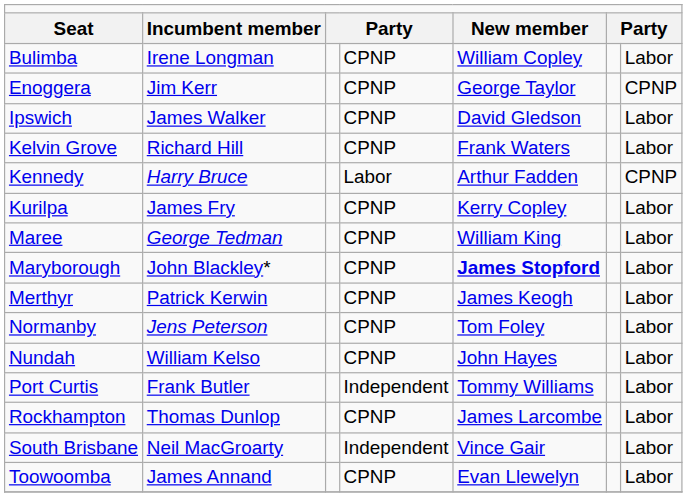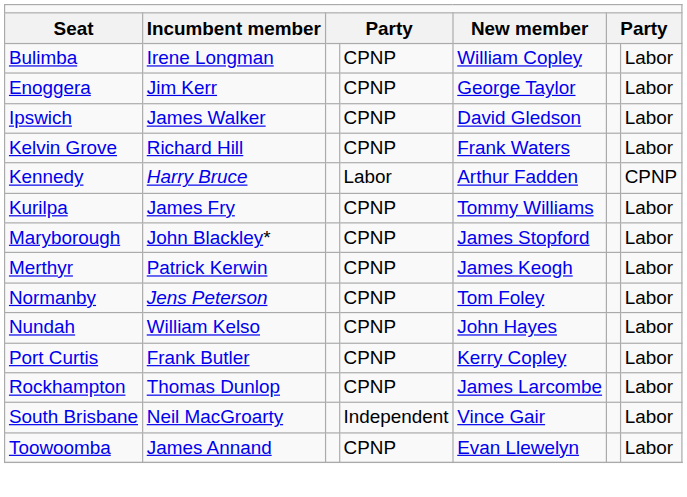 <table class="wikitable">
 <tr>
 <td colspan=7></td>
 </tr>
 <tr>
 <th>Seat</th>
 <th>Incumbent member</th>
 <th colspan=2>Party</th>
 <th>New member</th>
 <th colspan=2>Party</th>
 </tr>
 <tr>
 <td><a href='#'>Bulimba</a></td>
 <td><a href='#'>Irene Longman</a></td>
 <td> </td>
 <td>CPNP</td>
 <td><a href='#'>William Copley</a></td>
 <td> </td>
 <td>Labor</td>
 </tr>
 <tr>
 <td><a href='#'>Enoggera</a></td>
 <td><a href='#'>Jim Kerr</a></td>
 <td> </td>
 <td>CPNP</td>
 <td><a href='#'>George Taylor</a></td>
 <td> </td>
-<td>CPNP</td>
+<td>Labor</td>
 </tr>
 <tr>
 <td><a href='#'>Ipswich</a></td>
 <td><a href='#'>James Walker</a></td>
 <td> </td>
 <td>CPNP</td>
 <td><a href='#'>David Gledson</a></td>
 <td> </td>
 <td>Labor</td>
 </tr>
 <tr>
 <td><a href='#'>Kelvin Grove</a></td>
 <td><a href='#'>Richard Hill</a></td>
 <td> </td>
 <td>CPNP</td>
 <td><a href='#'>Frank Waters</a></td>
 <td> </td>
 <td>Labor</td>
 </tr>
 <tr>
 <td><a href='#'>Kennedy</a></td>
 <td><em><a href='#'>Harry Bruce</a></em></td>
 <td> </td>
 <td>Labor</td>
 <td><a href='#'>Arthur Fadden</a></td>
 <td> </td>
 <td>CPNP</td>
 </tr>
 <tr>
 <td><a href='#'>Kurilpa</a></td>
 <td><a href='#'>James Fry</a></td>
 <td> </td>
 <td>CPNP</td>
-<td><a href='#'>Kerry Copley</a></td>
-<td> </td>
-<td>Labor</td>
-</tr>
-<tr>
-<td><a href='#'>Maree</a></td>
-<td><em><a href='#'>George Tedman</a></em></td>
-<td> </td>
-<td>CPNP</td>
-<td><a href='#'>William King</a></td>
+<td><a href='#'>Tommy Williams</a></td>
 <td> </td>
 <td>Labor</td>
 </tr>
 <tr>
 <td><a href='#'>Maryborough</a></td>
 <td><a href='#'>John Blackley</a>*</td>
 <td> </td>
 <td>CPNP</td>
-<td><strong><a href='#'>James Stopford</a></strong></td>
+<td><a href='#'>James Stopford</a></td>
 <td> </td>
 <td>Labor</td>
 </tr>
 <tr>
 <td><a href='#'>Merthyr</a></td>
 <td><a href='#'>Patrick Kerwin</a></td>
 <td> </td>
 <td>CPNP</td>
 <td><a href='#'>James Keogh</a></td>
 <td> </td>
 <td>Labor</td>
 </tr>
 <tr>
 <td><a href='#'>Normanby</a></td>
 <td><em><a href='#'>Jens Peterson</a></em></td>
 <td> </td>
 <td>CPNP</td>
 <td><a href='#'>Tom Foley</a></td>
 <td> </td>
 <td>Labor</td>
 </tr>
 <tr>
 <td><a href='#'>Nundah</a></td>
 <td><a href='#'>William Kelso</a></td>
 <td> </td>
 <td>CPNP</td>
 <td><a href='#'>John Hayes</a></td>
 <td> </td>
 <td>Labor</td>
 </tr>
 <tr>
 <td><a href='#'>Port Curtis</a></td>
 <td><a href='#'>Frank Butler</a></td>
 <td> </td>
-<td>Independent</td>
-<td><a href='#'>Tommy Williams</a></td>
+<td>CPNP</td>
+<td><a href='#'>Kerry Copley</a></td>
 <td> </td>
 <td>Labor</td>
 </tr>
 <tr>
 <td><a href='#'>Rockhampton</a></td>
 <td><a href='#'>Thomas Dunlop</a></td>
 <td> </td>
 <td>CPNP</td>
 <td><a href='#'>James Larcombe</a></td>
 <td> </td>
 <td>Labor</td>
 </tr>
 <tr>
 <td><a href='#'>South Brisbane</a></td>
 <td><a href='#'>Neil MacGroarty</a></td>
 <td> </td>
 <td>Independent</td>
 <td><a href='#'>Vince Gair</a></td>
 <td> </td>
 <td>Labor</td>
 </tr>
 <tr>
 <td><a href='#'>Toowoomba</a></td>
 <td><a href='#'>James Annand</a></td>
 <td> </td>
 <td>CPNP</td>
 <td><a href='#'>Evan Llewelyn</a></td>
 <td> </td>
 <td>Labor</td>
 </tr>
 <tr>
 </tr>
 </table>
